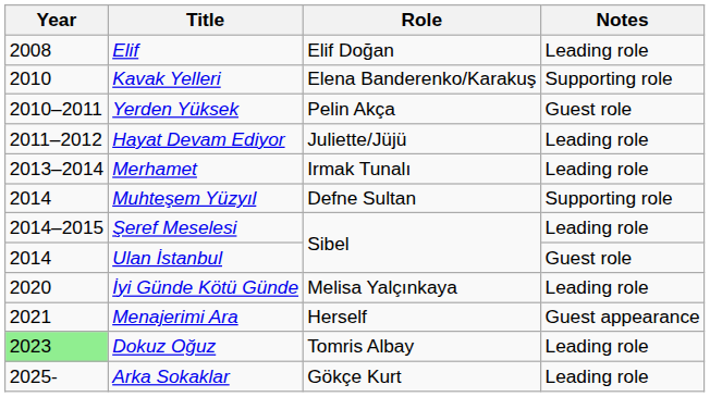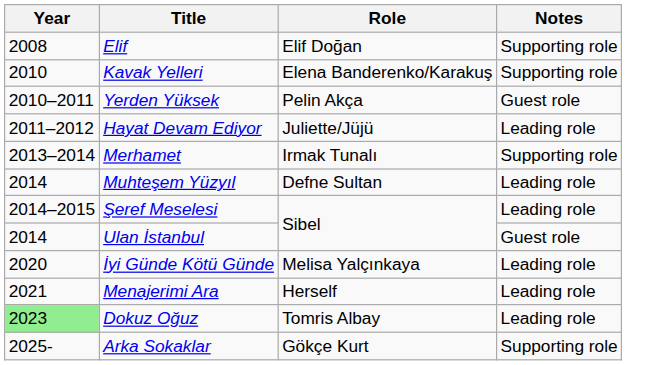 <table class="wikitable sortable plainrowheaders" style="font-size:90%">
 <tr>
 <th scope="col">Year</th>
 <th scope="col">Title</th>
 <th scope="col">Role</th>
 <th scope="col" class="unsortable">Notes</th>
 </tr>
 <tr>
 <td>2008</td>
 <td><em><a href='#'>Elif</a></em></td>
 <td>Elif Doğan</td>
-<td>Leading role</td>
+<td>Supporting role</td>
 </tr>
 <tr>
 <td>2010</td>
 <td><em><a href='#'>Kavak Yelleri</a></em></td>
 <td>Elena Banderenko/Karakuş</td>
 <td>Supporting role</td>
 </tr>
 <tr>
 <td>2010–2011</td>
 <td><em><a href='#'>Yerden Yüksek</a></em></td>
 <td>Pelin Akça</td>
 <td>Guest role</td>
 </tr>
 <tr>
 <td>2011–2012</td>
 <td><em><a href='#'>Hayat Devam Ediyor</a></em></td>
 <td>Juliette/Jüjü</td>
 <td>Leading role</td>
 </tr>
 <tr>
 <td>2013–2014</td>
 <td><em><a href='#'>Merhamet</a></em></td>
 <td>Irmak Tunalı</td>
-<td>Leading role</td>
+<td>Supporting role</td>
 </tr>
 <tr>
 <td>2014</td>
 <td><em><a href='#'>Muhteşem Yüzyıl</a></em></td>
 <td>Defne Sultan</td>
-<td>Supporting role</td>
+<td>Leading role</td>
 </tr>
 <tr>
 <td>2014–2015</td>
 <td><em><a href='#'>Şeref Meselesi</a></em></td>
 <td rowspan="2">Sibel</td>
 <td>Leading role</td>
 </tr>
 <tr>
 <td>2014</td>
 <td><em><a href='#'>Ulan İstanbul</a></em></td>
 <td>Guest role</td>
 </tr>
 <tr>
 <td>2020</td>
 <td><em><a href='#'>İyi Günde Kötü Günde</a></em></td>
 <td>Melisa Yalçınkaya</td>
 <td>Leading role</td>
 </tr>
 <tr>
 <td>2021</td>
 <td><em><a href='#'>Menajerimi Ara</a></em></td>
 <td>Herself</td>
-<td>Guest appearance</td>
+<td>Leading role</td>
 </tr>
 <tr>
 <td style="background: lightgreen;">2023</td>
 <td><em><a href='#'>Dokuz Oğuz</a></em></td>
 <td>Tomris Albay</td>
 <td>Leading role</td>
 </tr>
 <tr>
 <td>2025-</td>
 <td><em><a href='#'>Arka Sokaklar</a></em></td>
 <td>Gökçe Kurt</td>
-<td>Leading role</td>
+<td>Supporting role</td>
 </tr>
 </table>
